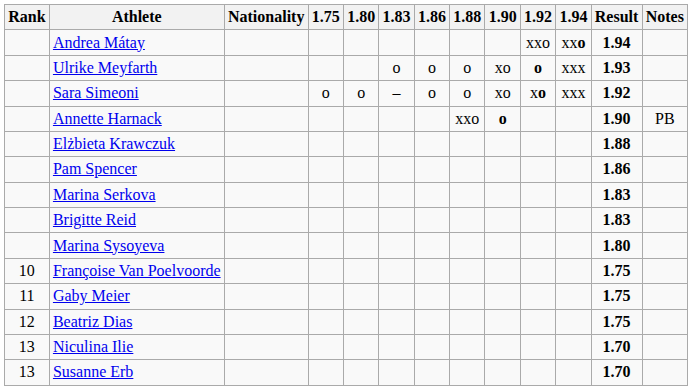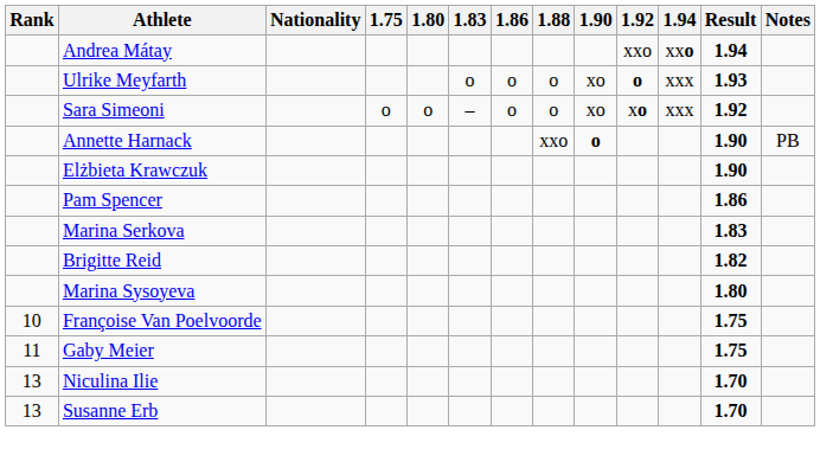 <table class="wikitable sortable" style="text-align:center">
 <tr>
 <th>Rank</th>
 <th>Athlete</th>
 <th>Nationality</th>
 <th>1.75</th>
 <th>1.80</th>
 <th>1.83</th>
 <th>1.86</th>
 <th>1.88</th>
 <th>1.90</th>
 <th>1.92</th>
 <th>1.94</th>
 <th>Result</th>
 <th>Notes</th>
 </tr>
 <tr>
 <td></td>
 <td align=left><a href='#'>Andrea Mátay</a></td>
 <td align=left></td>
 <td></td>
 <td></td>
 <td></td>
 <td></td>
 <td></td>
 <td></td>
 <td>xxo</td>
 <td>xx<strong>o</strong></td>
 <td><strong>1.94</strong></td>
 <td></td>
 </tr>
 <tr>
 <td></td>
 <td align=left><a href='#'>Ulrike Meyfarth</a></td>
 <td align=left></td>
 <td></td>
 <td></td>
 <td>o</td>
 <td>o</td>
 <td>o</td>
 <td>xo</td>
 <td><strong>o</strong></td>
 <td>xxx</td>
 <td><strong>1.93</strong></td>
 <td></td>
 </tr>
 <tr>
 <td></td>
 <td align=left><a href='#'>Sara Simeoni</a></td>
 <td align=left></td>
 <td>o</td>
 <td>o</td>
 <td>–</td>
 <td>o</td>
 <td>o</td>
 <td>xo</td>
 <td>x<strong>o</strong></td>
 <td>xxx</td>
 <td><strong>1.92</strong></td>
 <td></td>
 </tr>
 <tr>
 <td></td>
 <td align=left><a href='#'>Annette Harnack</a></td>
 <td align=left></td>
 <td></td>
 <td></td>
 <td></td>
 <td></td>
 <td>xxo</td>
 <td><strong>o</strong></td>
 <td></td>
 <td></td>
 <td><strong>1.90</strong></td>
 <td>PB</td>
 </tr>
 <tr>
 <td></td>
 <td align=left><a href='#'>Elżbieta Krawczuk</a></td>
 <td align=left></td>
 <td></td>
 <td></td>
 <td></td>
 <td></td>
 <td></td>
 <td></td>
 <td></td>
 <td></td>
-<td><strong>1.88</strong></td>
+<td><strong>1.90</strong></td>
 <td></td>
 </tr>
 <tr>
 <td></td>
 <td align=left><a href='#'>Pam Spencer</a></td>
 <td align=left></td>
 <td></td>
 <td></td>
 <td></td>
 <td></td>
 <td></td>
 <td></td>
 <td></td>
 <td></td>
 <td><strong>1.86</strong></td>
 <td></td>
 </tr>
 <tr>
 <td></td>
 <td align=left><a href='#'>Marina Serkova</a></td>
 <td align=left></td>
 <td></td>
 <td></td>
 <td></td>
 <td></td>
 <td></td>
 <td></td>
 <td></td>
 <td></td>
 <td><strong>1.83</strong></td>
 <td></td>
 </tr>
 <tr>
 <td></td>
 <td align=left><a href='#'>Brigitte Reid</a></td>
 <td align=left></td>
 <td></td>
 <td></td>
 <td></td>
 <td></td>
 <td></td>
 <td></td>
 <td></td>
 <td></td>
-<td><strong>1.83</strong></td>
+<td><strong>1.82</strong></td>
 <td></td>
 </tr>
 <tr>
 <td></td>
 <td align=left><a href='#'>Marina Sysoyeva</a></td>
 <td align=left></td>
 <td></td>
 <td></td>
 <td></td>
 <td></td>
 <td></td>
 <td></td>
 <td></td>
 <td></td>
 <td><strong>1.80</strong></td>
 <td></td>
 </tr>
 <tr>
 <td>10</td>
 <td align=left><a href='#'>Françoise Van Poelvoorde</a></td>
 <td align=left></td>
 <td></td>
 <td></td>
 <td></td>
 <td></td>
 <td></td>
 <td></td>
 <td></td>
 <td></td>
 <td><strong>1.75</strong></td>
 <td></td>
 </tr>
 <tr>
 <td>11</td>
 <td align=left><a href='#'>Gaby Meier</a></td>
 <td align=left></td>
 <td></td>
 <td></td>
 <td></td>
 <td></td>
 <td></td>
 <td></td>
 <td></td>
 <td></td>
 <td><strong>1.75</strong></td>
 <td></td>
 </tr>
 <tr>
-<td>12</td>
-<td align=left><a href='#'>Beatriz Dias</a></td>
-<td align=left></td>
-<td></td>
-<td></td>
-<td></td>
-<td></td>
-<td></td>
-<td></td>
-<td></td>
-<td></td>
-<td><strong>1.75</strong></td>
-<td></td>
-</tr>
-<tr>
 <td>13</td>
 <td align=left><a href='#'>Niculina Ilie</a></td>
 <td align=left></td>
 <td></td>
 <td></td>
 <td></td>
 <td></td>
 <td></td>
 <td></td>
 <td></td>
 <td></td>
 <td><strong>1.70</strong></td>
 <td></td>
 </tr>
 <tr>
 <td>13</td>
 <td align=left><a href='#'>Susanne Erb</a></td>
 <td align=left></td>
 <td></td>
 <td></td>
 <td></td>
 <td></td>
 <td></td>
 <td></td>
 <td></td>
 <td></td>
 <td><strong>1.70</strong></td>
 <td></td>
 </tr>
 </table>
